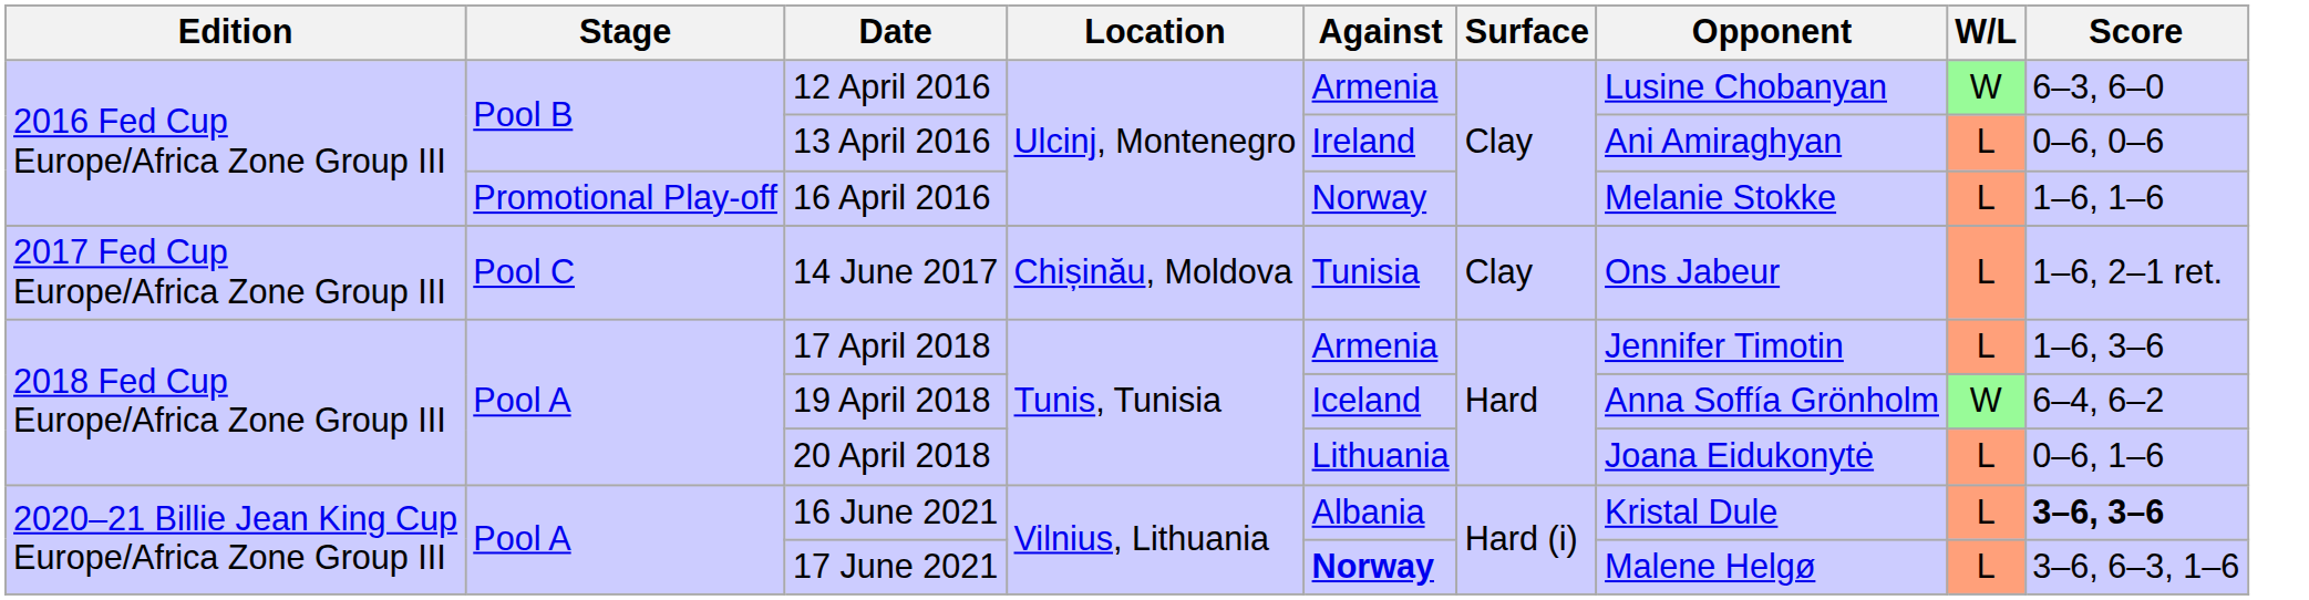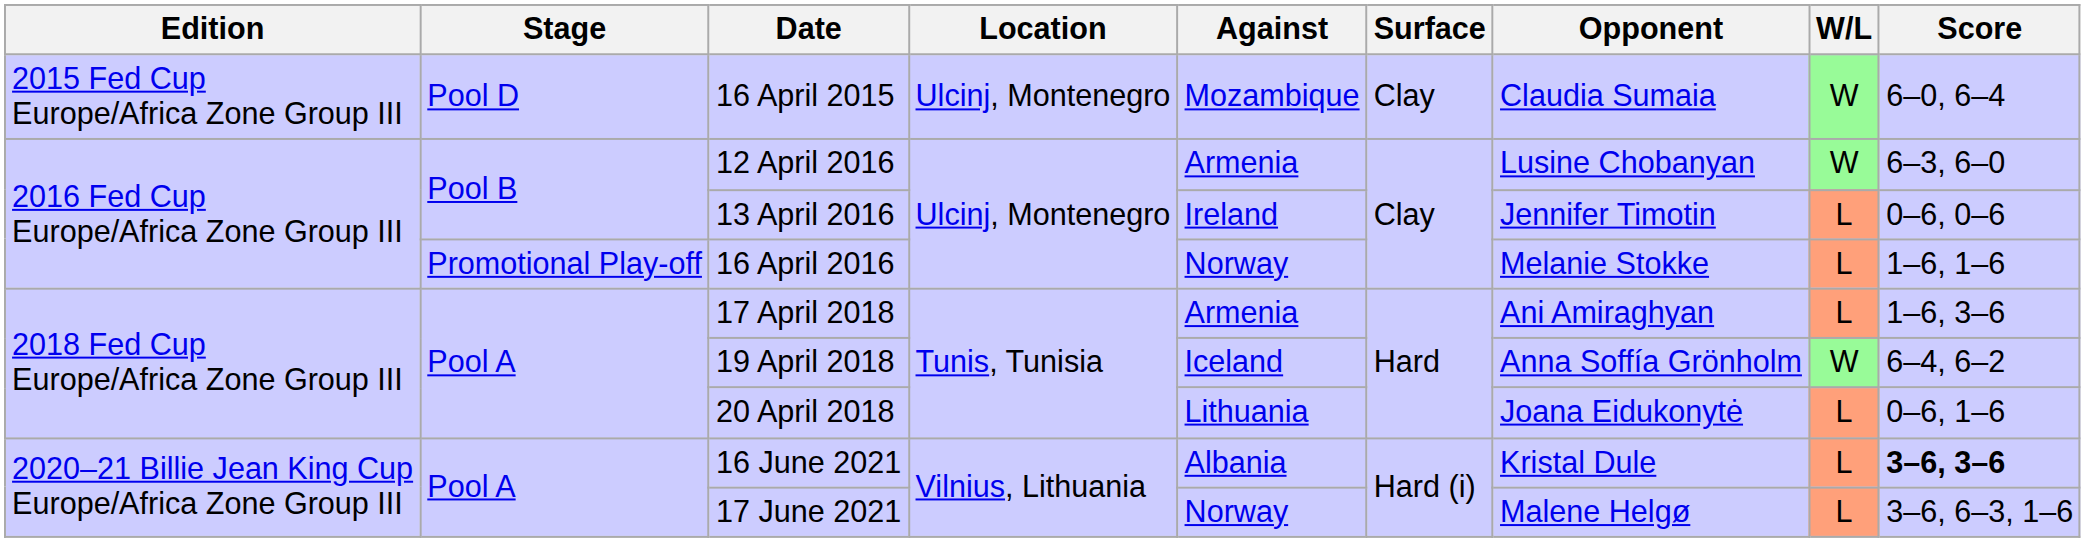 <table class=wikitable style=font-size:97%>
 <tr>
 <th>Edition</th>
 <th>Stage</th>
 <th>Date</th>
 <th>Location</th>
 <th>Against</th>
 <th>Surface</th>
 <th>Opponent</th>
 <th>W/L</th>
 <th>Score</th>
+</tr>
+<tr style="background:#CCCCFF;">
+<td><a href='#'>2015 Fed Cup</a> <br> Europe/Africa Zone Group III</td>
+<td><a href='#'>Pool D</a></td>
+<td>16 April 2015</td>
+<td><a href='#'>Ulcinj</a>, Montenegro</td>
+<td> <a href='#'>Mozambique</a></td>
+<td>Clay</td>
+<td><a href='#'>Claudia Sumaia</a></td>
+<td style="text-align:center; background:#98fb98;">W</td>
+<td>6–0, 6–4</td>
 </tr>
 <tr style="background:#CCCCFF;">
 <td rowspan=3><a href='#'>2016 Fed Cup</a> <br> Europe/Africa Zone Group III</td>
 <td rowspan=2><a href='#'>Pool B</a></td>
 <td>12 April 2016</td>
 <td rowspan=3><a href='#'>Ulcinj</a>, Montenegro</td>
 <td> <a href='#'>Armenia</a></td>
 <td rowspan=3>Clay</td>
 <td><a href='#'>Lusine Chobanyan</a></td>
 <td style="text-align:center; background:#98fb98;">W</td>
 <td>6–3, 6–0</td>
 </tr>
 <tr style="background:#CCCCFF;">
 <td>13 April 2016</td>
 <td> <a href='#'>Ireland</a></td>
-<td><a href='#'>Ani Amiraghyan</a></td>
+<td><a href='#'>Jennifer Timotin</a></td>
 <td style="text-align:center; background:#ffa07a;">L</td>
 <td>0–6, 0–6</td>
 </tr>
 <tr style="background:#CCCCFF;">
 <td><a href='#'>Promotional Play-off</a></td>
 <td>16 April 2016</td>
 <td> <a href='#'>Norway</a></td>
 <td><a href='#'>Melanie Stokke</a></td>
 <td style="text-align:center; background:#ffa07a;">L</td>
 <td>1–6, 1–6</td>
 </tr>
 <tr style="background:#CCCCFF;">
-<td><a href='#'>2017 Fed Cup</a> <br> Europe/Africa Zone Group III</td>
-<td><a href='#'>Pool C</a></td>
-<td>14 June 2017</td>
-<td><a href='#'>Chișinău</a>, Moldova</td>
-<td> <a href='#'>Tunisia</a></td>
-<td>Clay</td>
-<td><a href='#'>Ons Jabeur</a></td>
-<td style="text-align:center; background:#ffa07a;">L</td>
-<td>1–6, 2–1 ret.</td>
-</tr>
-<tr style="background:#CCCCFF;">
 <td rowspan=3><a href='#'>2018 Fed Cup</a> <br> Europe/Africa Zone Group III</td>
 <td rowspan=3><a href='#'>Pool A</a></td>
 <td>17 April 2018</td>
 <td rowspan=3><a href='#'>Tunis</a>, Tunisia</td>
 <td> <a href='#'>Armenia</a></td>
 <td rowspan=3>Hard</td>
-<td><a href='#'>Jennifer Timotin</a></td>
+<td><a href='#'>Ani Amiraghyan</a></td>
 <td style="text-align:center; background:#ffa07a;">L</td>
 <td>1–6, 3–6</td>
 </tr>
 <tr style="background:#CCCCFF;">
 <td>19 April 2018</td>
 <td> <a href='#'>Iceland</a></td>
 <td><a href='#'>Anna Soffía Grönholm</a></td>
 <td style="text-align:center; background:#98fb98;">W</td>
 <td>6–4, 6–2</td>
 </tr>
 <tr style="background:#CCCCFF;">
 <td>20 April 2018</td>
 <td> <a href='#'>Lithuania</a></td>
 <td><a href='#'>Joana Eidukonytė</a></td>
 <td style="text-align:center; background:#ffa07a;">L</td>
 <td>0–6, 1–6</td>
 </tr>
 <tr style="background:#CCCCFF;">
 <td rowspan=2><a href='#'>2020–21 Billie Jean King Cup</a> <br> Europe/Africa Zone Group III</td>
 <td rowspan=2><a href='#'>Pool A</a></td>
 <td>16 June 2021</td>
 <td rowspan=2><a href='#'>Vilnius</a>, Lithuania</td>
 <td> <a href='#'>Albania</a></td>
 <td rowspan=2>Hard (i)</td>
 <td><a href='#'>Kristal Dule</a></td>
 <td style="text-align:center; background:#ffa07a;">L</td>
 <td><strong>3–6, 3–6</strong></td>
 </tr>
 <tr style="background:#CCCCFF;">
 <td>17 June 2021</td>
-<td><strong> <a href='#'>Norway</a></strong></td>
+<td> <a href='#'>Norway</a></td>
 <td><a href='#'>Malene Helgø</a></td>
 <td style="text-align:center; background:#ffa07a;">L</td>
 <td>3–6, 6–3, 1–6</td>
 </tr>
 </table>
